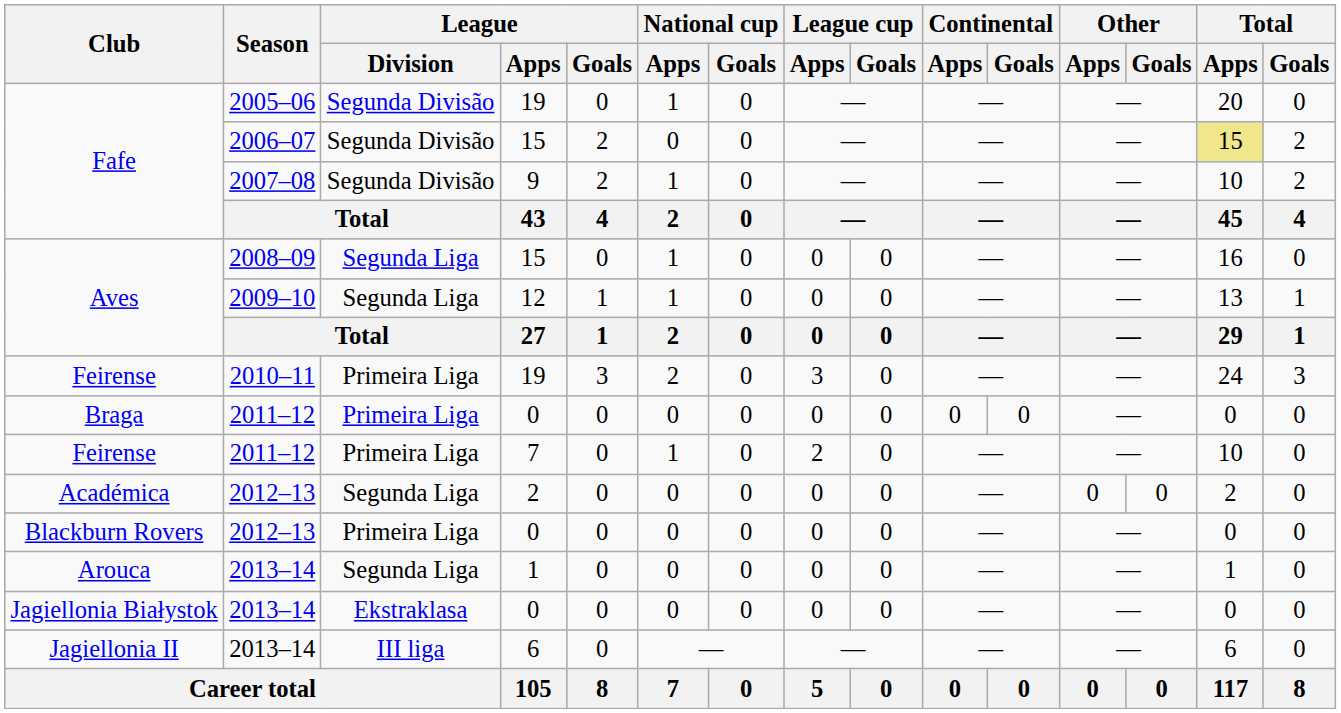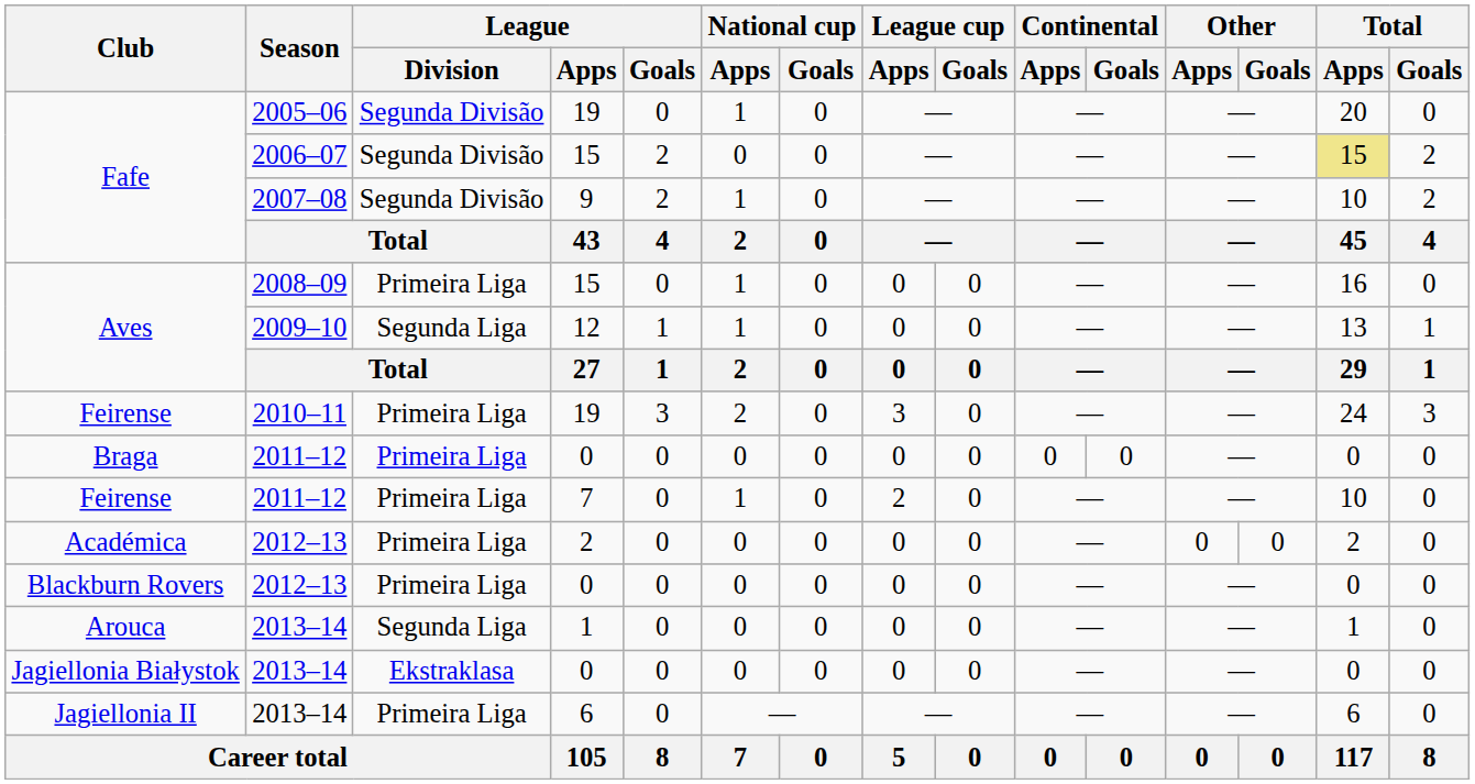 <table class="wikitable" style="text-align: center;">
 <tr>
 <th rowspan="2">Club</th>
 <th rowspan="2">Season</th>
 <th colspan="3">League</th>
 <th colspan="2">National cup</th>
 <th colspan="2">League cup</th>
 <th colspan="2">Continental</th>
 <th colspan="2">Other</th>
 <th colspan="2">Total</th>
 </tr>
 <tr>
 <th>Division</th>
 <th>Apps</th>
 <th>Goals</th>
 <th>Apps</th>
 <th>Goals</th>
 <th>Apps</th>
 <th>Goals</th>
 <th>Apps</th>
 <th>Goals</th>
 <th>Apps</th>
 <th>Goals</th>
 <th>Apps</th>
 <th>Goals</th>
 </tr>
 <tr>
 <td rowspan="4" valign="center"><a href='#'>Fafe</a></td>
 <td><a href='#'>2005–06</a></td>
 <td><a href='#'>Segunda Divisão</a></td>
 <td>19</td>
 <td>0</td>
 <td>1</td>
 <td>0</td>
 <td colspan="2">—</td>
 <td colspan="2">—</td>
 <td colspan="2">—</td>
 <td>20</td>
 <td>0</td>
 </tr>
 <tr>
 <td><a href='#'>2006–07</a></td>
 <td>Segunda Divisão</td>
 <td>15</td>
 <td>2</td>
 <td>0</td>
 <td>0</td>
 <td colspan="2">—</td>
 <td colspan="2">—</td>
 <td colspan="2">—</td>
 <td style="background: khaki;">15</td>
 <td>2</td>
 </tr>
 <tr>
 <td><a href='#'>2007–08</a></td>
 <td>Segunda Divisão</td>
 <td>9</td>
 <td>2</td>
 <td>1</td>
 <td>0</td>
 <td colspan="2">—</td>
 <td colspan="2">—</td>
 <td colspan="2">—</td>
 <td>10</td>
 <td>2</td>
 </tr>
 <tr>
 <th colspan="2">Total</th>
 <th>43</th>
 <th>4</th>
 <th>2</th>
 <th>0</th>
 <th colspan="2">—</th>
 <th colspan="2">—</th>
 <th colspan="2">—</th>
 <th>45</th>
 <th>4</th>
 </tr>
 <tr>
 <td rowspan="3" valign="center"><a href='#'>Aves</a></td>
 <td><a href='#'>2008–09</a></td>
-<td><a href='#'>Segunda Liga</a></td>
+<td>Primeira Liga</td>
 <td>15</td>
 <td>0</td>
 <td>1</td>
 <td>0</td>
 <td>0</td>
 <td>0</td>
 <td colspan="2">—</td>
 <td colspan="2">—</td>
 <td>16</td>
 <td>0</td>
 </tr>
 <tr>
 <td><a href='#'>2009–10</a></td>
 <td>Segunda Liga</td>
 <td>12</td>
 <td>1</td>
 <td>1</td>
 <td>0</td>
 <td>0</td>
 <td>0</td>
 <td colspan="2">—</td>
 <td colspan="2">—</td>
 <td>13</td>
 <td>1</td>
 </tr>
 <tr>
 <th colspan="2">Total</th>
 <th>27</th>
 <th>1</th>
 <th>2</th>
 <th>0</th>
 <th>0</th>
 <th>0</th>
 <th colspan="2">—</th>
 <th colspan="2">—</th>
 <th>29</th>
 <th>1</th>
 </tr>
 <tr>
 <td><a href='#'>Feirense</a></td>
 <td><a href='#'>2010–11</a></td>
 <td>Primeira Liga</td>
 <td>19</td>
 <td>3</td>
 <td>2</td>
 <td>0</td>
 <td>3</td>
 <td>0</td>
 <td colspan="2">—</td>
 <td colspan="2">—</td>
 <td>24</td>
 <td>3</td>
 </tr>
 <tr>
 <td><a href='#'>Braga</a></td>
 <td><a href='#'>2011–12</a></td>
 <td><a href='#'>Primeira Liga</a></td>
 <td>0</td>
 <td>0</td>
 <td>0</td>
 <td>0</td>
 <td>0</td>
 <td>0</td>
 <td>0</td>
 <td>0</td>
 <td colspan="2">—</td>
 <td>0</td>
 <td>0</td>
 </tr>
 <tr>
 <td><a href='#'>Feirense</a></td>
 <td><a href='#'>2011–12</a></td>
 <td>Primeira Liga</td>
 <td>7</td>
 <td>0</td>
 <td>1</td>
 <td>0</td>
 <td>2</td>
 <td>0</td>
 <td colspan="2">—</td>
 <td colspan="2">—</td>
 <td>10</td>
 <td>0</td>
 </tr>
 <tr>
 <td><a href='#'>Académica</a></td>
 <td><a href='#'>2012–13</a></td>
-<td>Segunda Liga</td>
+<td>Primeira Liga</td>
 <td>2</td>
 <td>0</td>
 <td>0</td>
 <td>0</td>
 <td>0</td>
 <td>0</td>
 <td colspan="2">—</td>
 <td>0</td>
 <td>0</td>
 <td>2</td>
 <td>0</td>
 </tr>
 <tr>
 <td><a href='#'>Blackburn Rovers</a></td>
 <td><a href='#'>2012–13</a></td>
 <td>Primeira Liga</td>
 <td>0</td>
 <td>0</td>
 <td>0</td>
 <td>0</td>
 <td>0</td>
 <td>0</td>
 <td colspan="2">—</td>
 <td colspan="2">—</td>
 <td>0</td>
 <td>0</td>
 </tr>
 <tr>
 <td><a href='#'>Arouca</a></td>
 <td><a href='#'>2013–14</a></td>
 <td>Segunda Liga</td>
 <td>1</td>
 <td>0</td>
 <td>0</td>
 <td>0</td>
 <td>0</td>
 <td>0</td>
 <td colspan="2">—</td>
 <td colspan="2">—</td>
 <td>1</td>
 <td>0</td>
 </tr>
 <tr>
 <td><a href='#'>Jagiellonia Białystok</a></td>
 <td><a href='#'>2013–14</a></td>
 <td><a href='#'>Ekstraklasa</a></td>
 <td>0</td>
 <td>0</td>
 <td>0</td>
 <td>0</td>
 <td>0</td>
 <td>0</td>
 <td colspan="2">—</td>
 <td colspan="2">—</td>
 <td>0</td>
 <td>0</td>
 </tr>
 <tr>
 <td><a href='#'>Jagiellonia II</a></td>
 <td>2013–14</td>
-<td><a href='#'>III liga</a></td>
+<td>Primeira Liga</td>
 <td>6</td>
 <td>0</td>
 <td colspan="2">—</td>
 <td colspan="2">—</td>
 <td colspan="2">—</td>
 <td colspan="2">—</td>
 <td>6</td>
 <td>0</td>
 </tr>
 <tr>
 <th colspan="3">Career total</th>
 <th>105</th>
 <th>8</th>
 <th>7</th>
 <th>0</th>
 <th>5</th>
 <th>0</th>
 <th>0</th>
 <th>0</th>
 <th>0</th>
 <th>0</th>
 <th>117</th>
 <th>8</th>
 </tr>
 </table>
